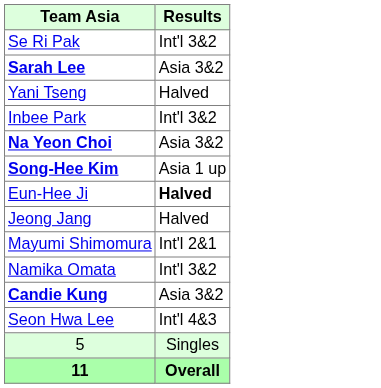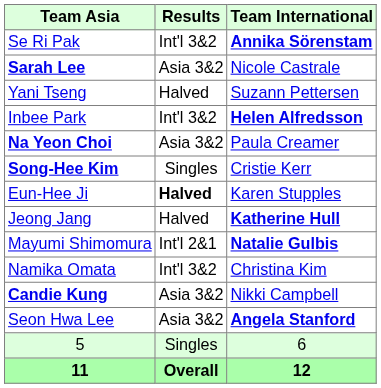 <table border="1" cellpadding="3" style="border-collapse: collapse;">
 <tr style="background:#ddffdd;">
 <th>Team Asia</th>
 <th>Results</th>
+<th>Team International</th>
 </tr>
 <tr>
 <td><a href='#'>Se Ri Pak</a></td>
 <td>Int'l 3&2</td>
+<td><strong><a href='#'>Annika Sörenstam</a></strong></td>
 </tr>
 <tr>
 <td><strong><a href='#'>Sarah Lee</a></strong></td>
 <td>Asia 3&2</td>
+<td><a href='#'>Nicole Castrale</a></td>
 </tr>
 <tr>
 <td><a href='#'>Yani Tseng</a></td>
 <td>Halved</td>
+<td><a href='#'>Suzann Pettersen</a></td>
 </tr>
 <tr>
 <td><a href='#'>Inbee Park</a></td>
 <td>Int'l 3&2</td>
+<td><strong><a href='#'>Helen Alfredsson</a></strong></td>
 </tr>
 <tr>
 <td><strong><a href='#'>Na Yeon Choi</a></strong></td>
 <td>Asia 3&2</td>
+<td><a href='#'>Paula Creamer</a></td>
 </tr>
 <tr>
 <td><strong><a href='#'>Song-Hee Kim</a></strong></td>
-<td>Asia 1 up</td>
+<td align="center">Singles</td>
+<td><a href='#'>Cristie Kerr</a></td>
 </tr>
 <tr>
 <td><a href='#'>Eun-Hee Ji</a></td>
 <td><strong>Halved</strong></td>
+<td><a href='#'>Karen Stupples</a></td>
 </tr>
 <tr>
 <td><a href='#'>Jeong Jang</a></td>
 <td>Halved</td>
+<td><strong><a href='#'>Katherine Hull</a></strong></td>
 </tr>
 <tr>
 <td><a href='#'>Mayumi Shimomura</a></td>
 <td>Int'l 2&1</td>
+<td><strong><a href='#'>Natalie Gulbis</a></strong></td>
 </tr>
 <tr>
 <td><a href='#'>Namika Omata</a></td>
 <td>Int'l 3&2</td>
+<td><a href='#'>Christina Kim</a></td>
 </tr>
 <tr>
 <td><strong><a href='#'>Candie Kung</a></strong></td>
 <td>Asia 3&2</td>
+<td><a href='#'>Nikki Campbell</a></td>
 </tr>
 <tr>
 <td><a href='#'>Seon Hwa Lee</a></td>
-<td>Int'l 4&3</td>
+<td>Asia 3&2</td>
+<td><strong><a href='#'>Angela Stanford</a></strong></td>
 </tr>
 <tr style="background:#ddffdd;">
 <td align="center">5</td>
 <td align="center">Singles</td>
+<td align="center">6</td>
 </tr>
 <tr style="background:#aaffaa;">
 <th>11</th>
 <th>Overall</th>
+<th>12</th>
 </tr>
 </table>
